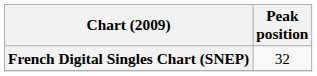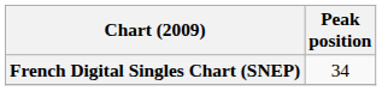 <table class="wikitable sortable plainrowheaders" style="text-align:center">
 <tr>
 <th scope="col">Chart (2009)</th>
 <th scope="col">Peak<br>position</th>
 </tr>
 <tr>
 <th scope="row">French Digital Singles Chart (SNEP)</th>
-<td>32</td>
+<td>34</td>
 </tr>
 <tr>
 </tr>
 <tr>
 </tr>
 </table>
